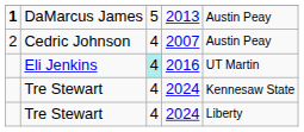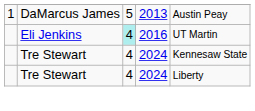 <table class="wikitable">
 <tr>
 </tr>
 <tr>
-<td><strong>1</strong></td>
+<td>1</td>
 <td>DaMarcus James</td>
 <td>5</td>
 <td><a href='#'>2013</a></td>
-<td style="font-size:80%;">Austin Peay</td>
-</tr>
-<tr>
-<td>2</td>
-<td>Cedric Johnson</td>
-<td>4</td>
-<td><a href='#'>2007</a></td>
 <td style="font-size:80%;">Austin Peay</td>
 </tr>
 <tr>
 <td></td>
 <td><a href='#'>Eli Jenkins</a></td>
 <td style="background: paleturquoise;">4</td>
 <td><a href='#'>2016</a></td>
 <td style="font-size:80%;">UT Martin</td>
 </tr>
 <tr>
 <td></td>
 <td>Tre Stewart</td>
 <td>4</td>
 <td><a href='#'>2024</a></td>
 <td style="font-size:80%;">Kennesaw State</td>
 </tr>
 <tr>
 <td></td>
 <td>Tre Stewart</td>
 <td>4</td>
 <td><a href='#'>2024</a></td>
 <td style="font-size:80%;">Liberty</td>
 </tr>
 </table>
